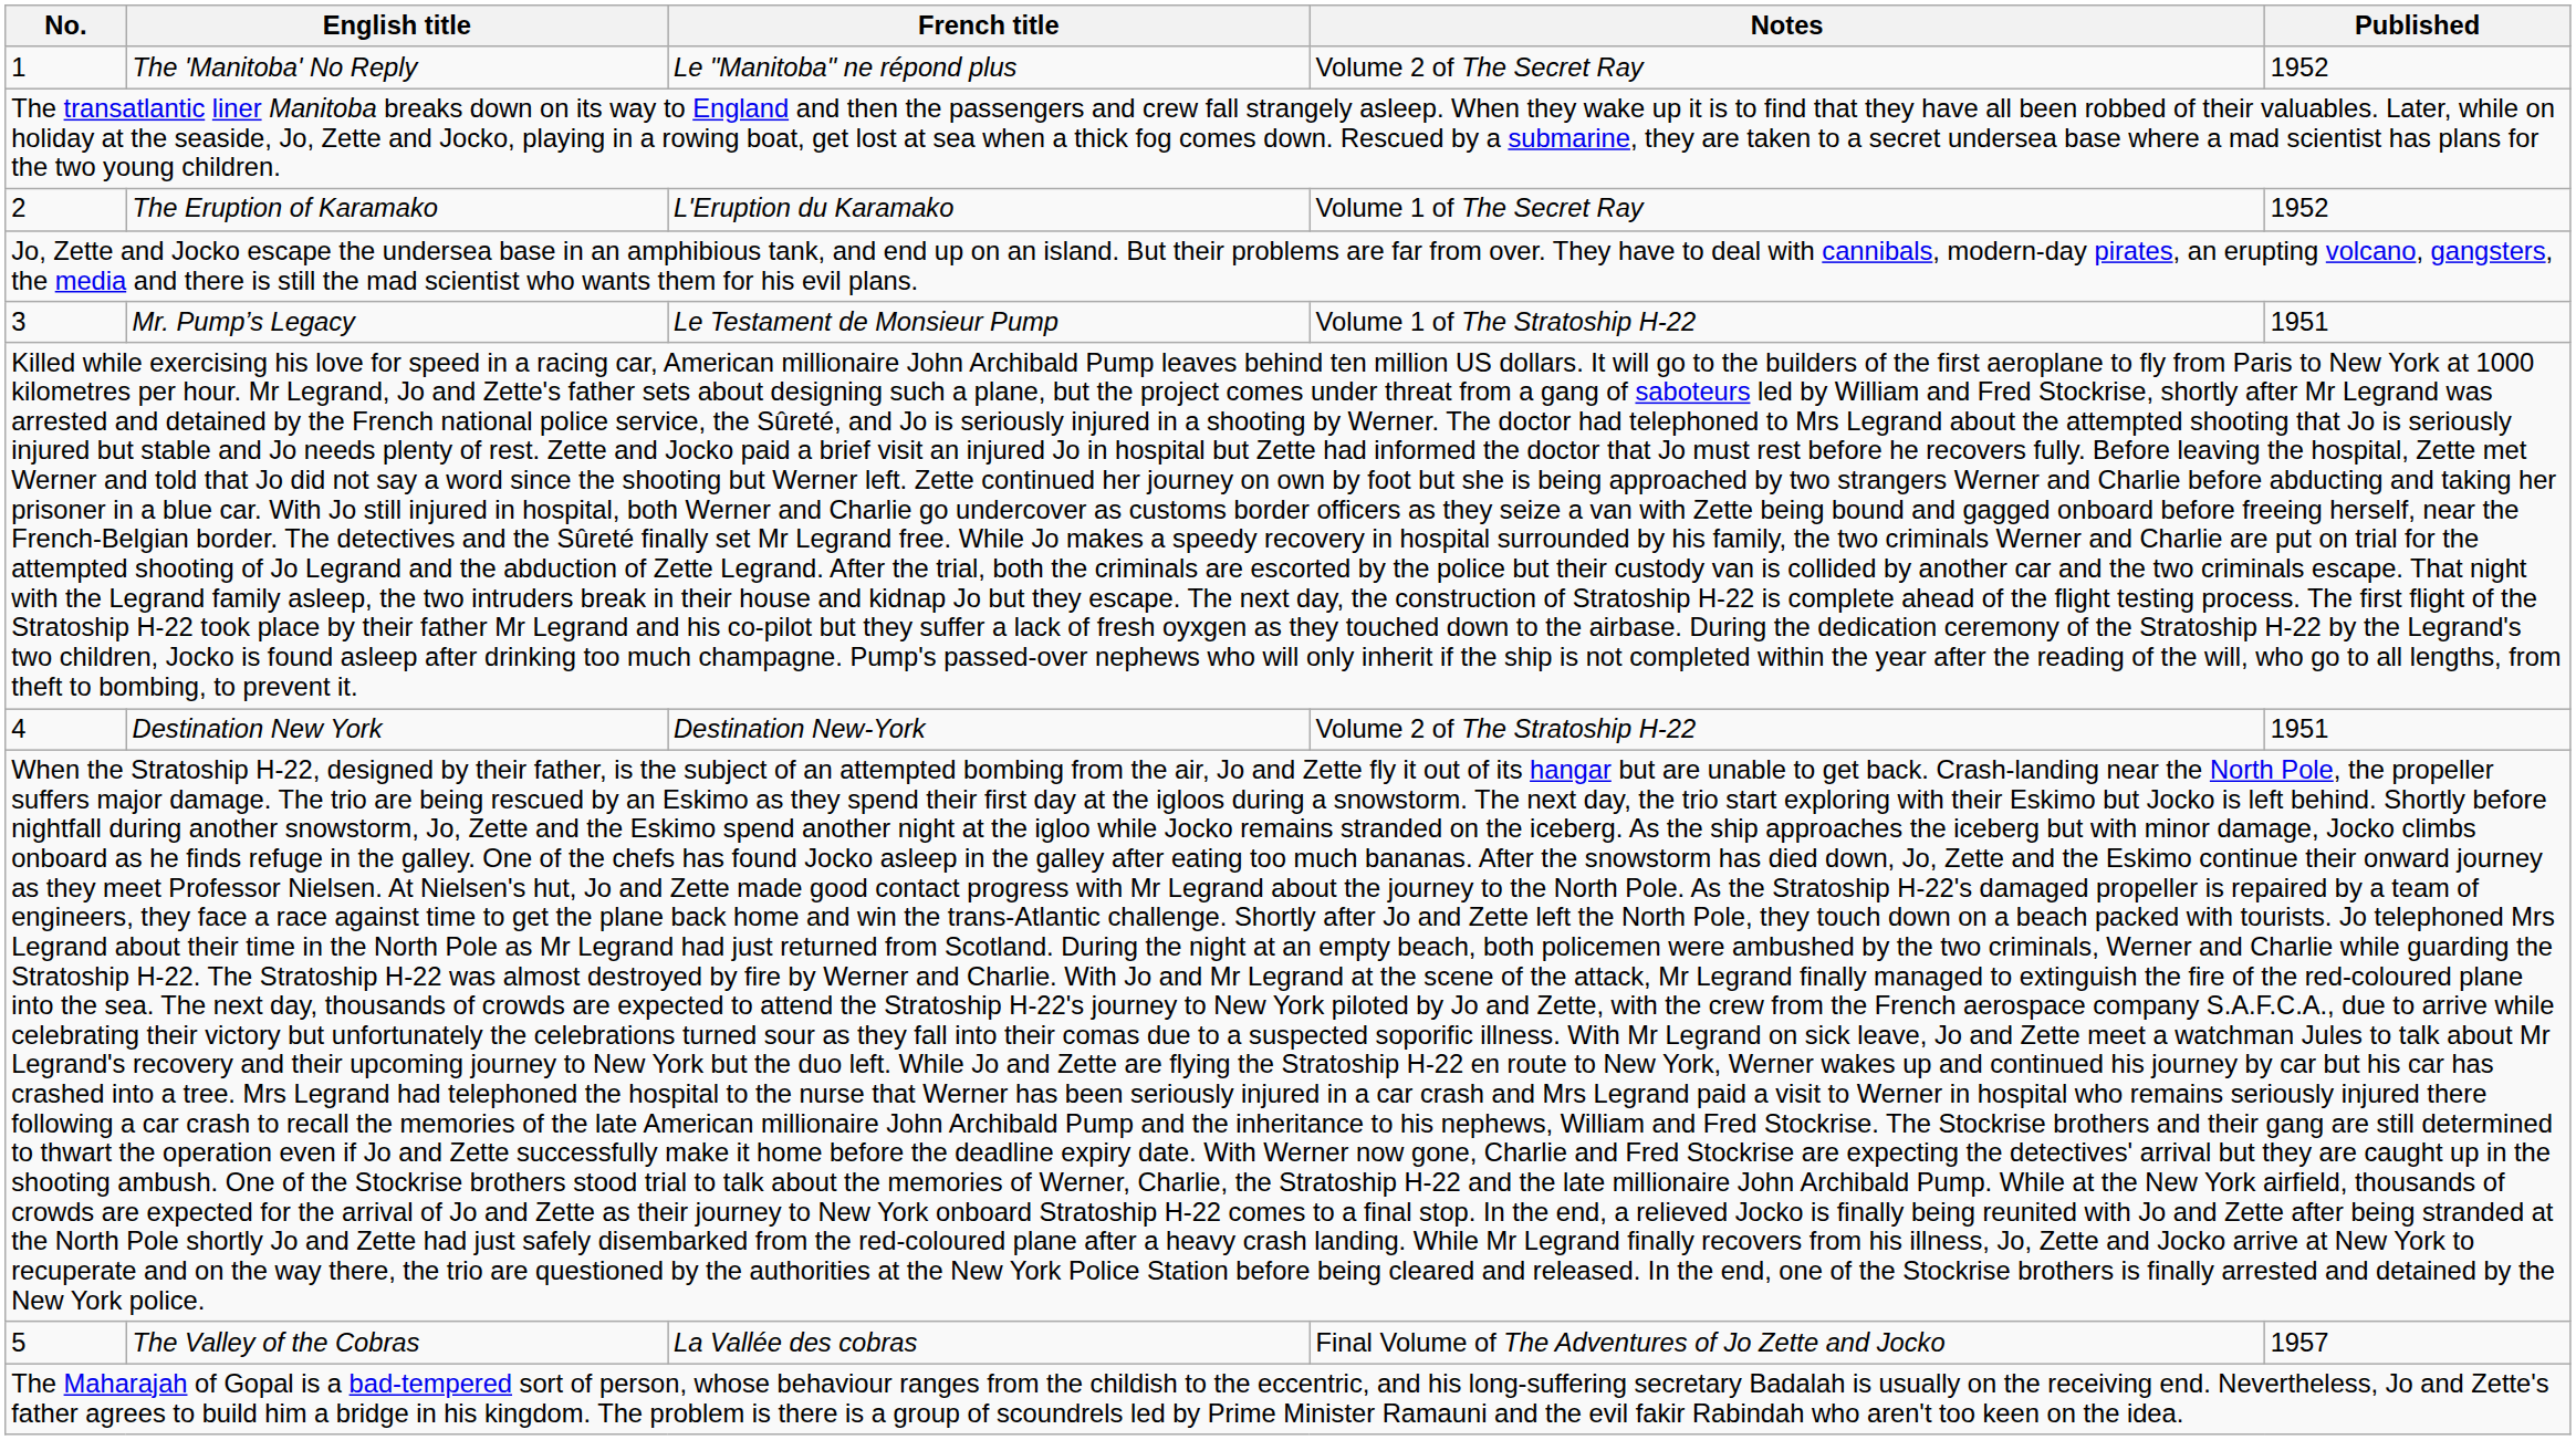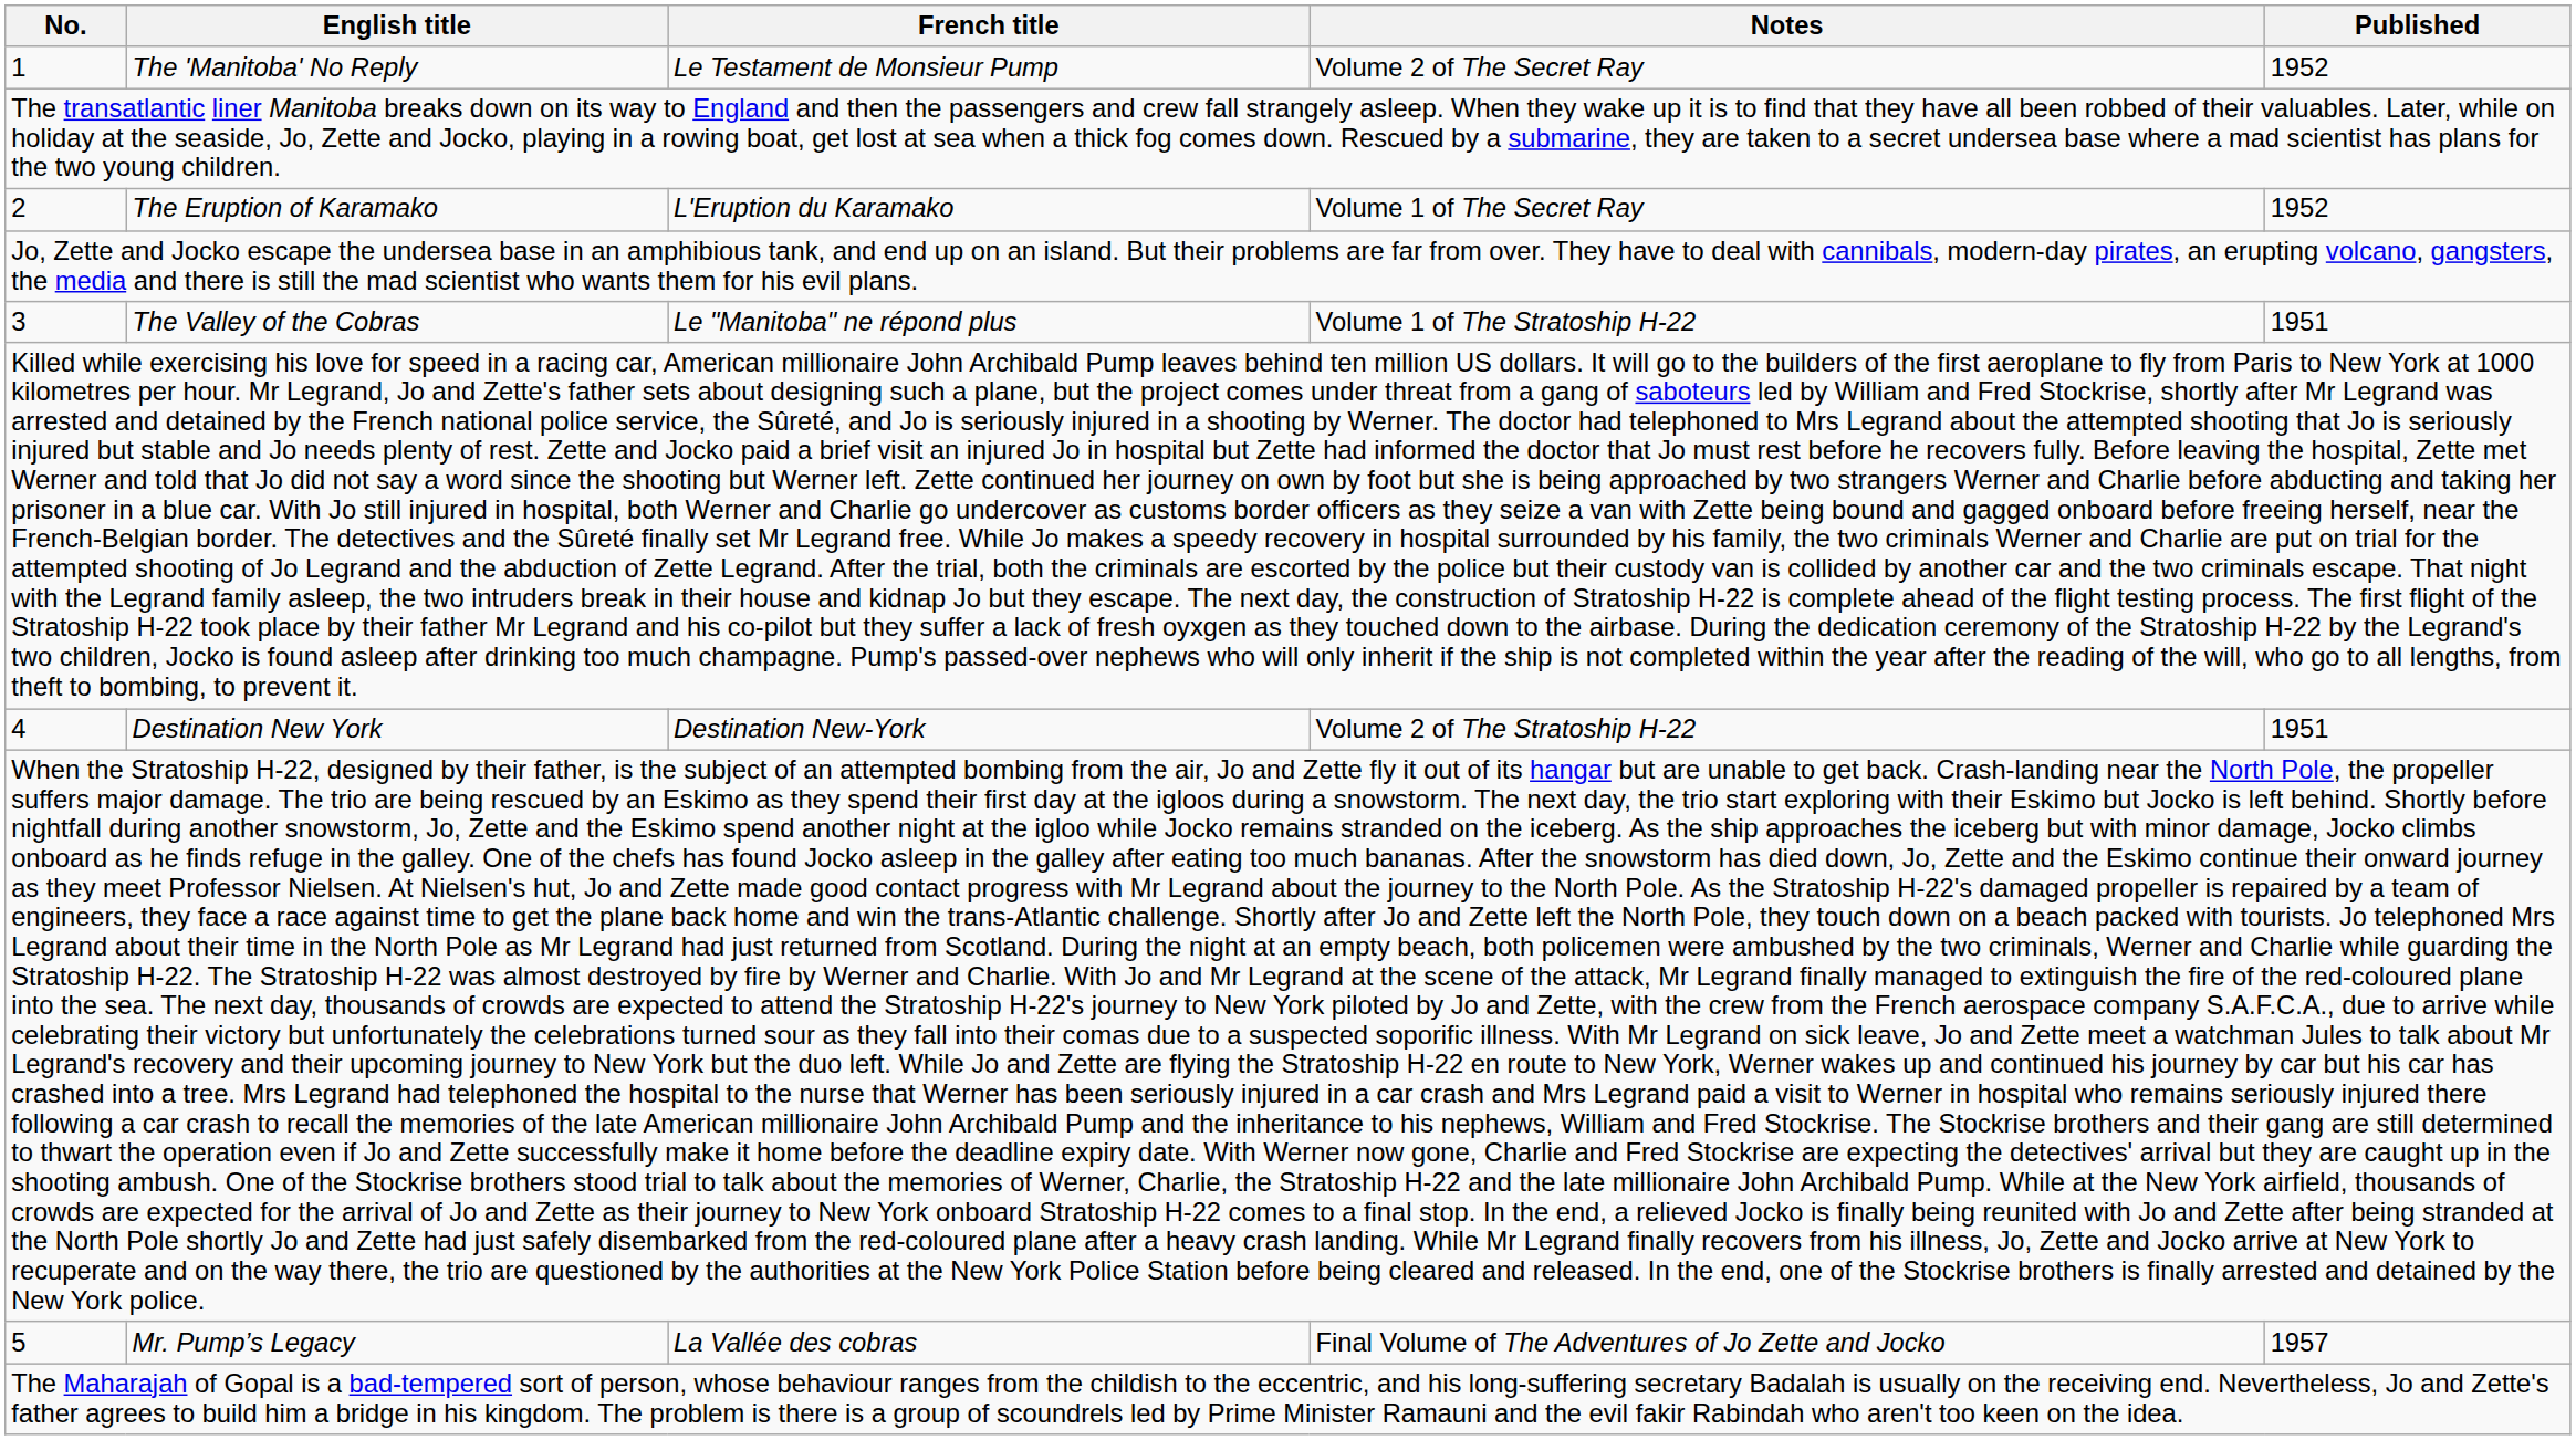 <table class="wikitable">
 <tr>
 <th>No.</th>
 <th>English title</th>
 <th>French title</th>
 <th>Notes</th>
 <th>Published</th>
 </tr>
 <tr>
 <td>1</td>
 <td><em>The 'Manitoba' No Reply</em></td>
-<td><em>Le "Manitoba" ne répond plus</em></td>
+<td><em>Le Testament de Monsieur Pump</em></td>
 <td>Volume 2 of <em>The Secret Ray</em></td>
 <td>1952</td>
 </tr>
 <tr>
 <td colspan="5">The <a href='#'>transatlantic</a> <a href='#'>liner</a> <em>Manitoba</em> breaks down on its way to <a href='#'>England</a> and then the passengers and crew fall strangely asleep. When they wake up it is to find that they have all been robbed of their valuables. Later, while on holiday at the seaside, Jo, Zette and Jocko, playing in a rowing boat, get lost at sea when a thick fog comes down. Rescued by a <a href='#'>submarine</a>, they are taken to a secret undersea base where a mad scientist has plans for the two young children.</td>
 </tr>
 <tr>
 <td>2</td>
 <td><em>The Eruption of Karamako</em></td>
 <td><em>L'Eruption du Karamako</em></td>
 <td>Volume 1 of <em>The Secret Ray</em></td>
 <td>1952</td>
 </tr>
 <tr>
 <td colspan="5">Jo, Zette and Jocko escape the undersea base in an amphibious tank, and end up on an island. But their problems are far from over. They have to deal with <a href='#'>cannibals</a>, modern-day <a href='#'>pirates</a>, an erupting <a href='#'>volcano</a>, <a href='#'>gangsters</a>, the <a href='#'>media</a> and there is still the mad scientist who wants them for his evil plans.</td>
 </tr>
 <tr>
 <td>3</td>
-<td><em>Mr. Pump’s Legacy</em></td>
-<td><em>Le Testament de Monsieur Pump</em></td>
+<td><em>The Valley of the Cobras</em></td>
+<td><em>Le "Manitoba" ne répond plus</em></td>
 <td>Volume 1 of <em>The Stratoship H-22</em></td>
 <td>1951</td>
 </tr>
 <tr>
 <td colspan="5">Killed while exercising his love for speed in a racing car, American millionaire John Archibald Pump leaves behind ten million US dollars. It will go to the builders of the first aeroplane to fly from Paris to New York at 1000 kilometres per hour. Mr Legrand, Jo and Zette's father sets about designing such a plane, but the project comes under threat from a gang of <a href='#'>saboteurs</a> led by William and Fred Stockrise, shortly after Mr Legrand was arrested and detained by the French national police service, the Sûreté, and Jo is seriously injured in a shooting by Werner. The doctor had telephoned to Mrs Legrand about the attempted shooting that Jo is seriously injured but stable and Jo needs plenty of rest. Zette and Jocko paid a brief visit an injured Jo in hospital but Zette had informed the doctor that Jo must rest before he recovers fully. Before leaving the hospital, Zette met Werner and told that Jo did not say a word since the shooting but Werner left. Zette continued her journey on own by foot but she is being approached by two strangers Werner and Charlie before abducting and taking her prisoner in a blue car. With Jo still injured in hospital, both Werner and Charlie go undercover as customs border officers as they seize a van with Zette being bound and gagged onboard before freeing herself, near the French-Belgian border. The detectives and the Sûreté finally set Mr Legrand free. While Jo makes a speedy recovery in hospital surrounded by his family, the two criminals Werner and Charlie are put on trial for the attempted shooting of Jo Legrand and the abduction of Zette Legrand. After the trial, both the criminals are escorted by the police but their custody van is collided by another car and the two criminals escape. That night with the Legrand family asleep, the two intruders break in their house and kidnap Jo but they escape. The next day, the construction of Stratoship H-22 is complete ahead of the flight testing process. The first flight of the Stratoship H-22 took place by their father Mr Legrand and his co-pilot but they suffer a lack of fresh oyxgen as they touched down to the airbase. During the dedication ceremony of the Stratoship H-22 by the Legrand's two children, Jocko is found asleep after drinking too much champagne. Pump's passed-over nephews who will only inherit if the ship is not completed within the year after the reading of the will, who go to all lengths, from theft to bombing, to prevent it.</td>
 </tr>
 <tr>
 <td>4</td>
 <td><em>Destination New York</em></td>
 <td><em>Destination New-York</em></td>
 <td>Volume 2 of <em>The Stratoship H-22</em></td>
 <td>1951</td>
 </tr>
 <tr>
 <td colspan="5">When the Stratoship H-22, designed by their father, is the subject of an attempted bombing from the air, Jo and Zette fly it out of its <a href='#'>hangar</a> but are unable to get back. Crash-landing near the <a href='#'>North Pole</a>, the propeller suffers major damage. The trio are being rescued by an Eskimo as they spend their first day at the igloos during a snowstorm. The next day, the trio start exploring with their Eskimo but Jocko is left behind. Shortly before nightfall during another snowstorm, Jo, Zette and the Eskimo spend another night at the igloo while Jocko remains stranded on the iceberg. As the ship approaches the iceberg but with minor damage, Jocko climbs onboard as he finds refuge in the galley. One of the chefs has found Jocko asleep in the galley after eating too much bananas. After the snowstorm has died down, Jo, Zette and the Eskimo continue their onward journey as they meet Professor Nielsen. At Nielsen's hut, Jo and Zette made good contact progress with Mr Legrand about the journey to the North Pole. As the Stratoship H-22's damaged propeller is repaired by a team of engineers, they face a race against time to get the plane back home and win the trans-Atlantic challenge. Shortly after Jo and Zette left the North Pole, they touch down on a beach packed with tourists. Jo telephoned Mrs Legrand about their time in the North Pole as Mr Legrand had just returned from Scotland. During the night at an empty beach, both policemen were ambushed by the two criminals, Werner and Charlie while guarding the Stratoship H-22. The Stratoship H-22 was almost destroyed by fire by Werner and Charlie. With Jo and Mr Legrand at the scene of the attack, Mr Legrand finally managed to extinguish the fire of the red-coloured plane into the sea. The next day, thousands of crowds are expected to attend the Stratoship H-22's journey to New York piloted by Jo and Zette, with the crew from the French aerospace company S.A.F.C.A., due to arrive while celebrating their victory but unfortunately the celebrations turned sour as they fall into their comas due to a suspected soporific illness. With Mr Legrand on sick leave, Jo and Zette meet a watchman Jules to talk about Mr Legrand's recovery and their upcoming journey to New York but the duo left. While Jo and Zette are flying the Stratoship H-22 en route to New York, Werner wakes up and continued his journey by car but his car has crashed into a tree. Mrs Legrand had telephoned the hospital to the nurse that Werner has been seriously injured in a car crash and Mrs Legrand paid a visit to Werner in hospital who remains seriously injured there following a car crash to recall the memories of the late American millionaire John Archibald Pump and the inheritance to his nephews, William and Fred Stockrise. The Stockrise brothers and their gang are still determined to thwart the operation even if Jo and Zette successfully make it home before the deadline expiry date. With Werner now gone, Charlie and Fred Stockrise are expecting the detectives' arrival but they are caught up in the shooting ambush. One of the Stockrise brothers stood trial to talk about the memories of Werner, Charlie, the Stratoship H-22 and the late millionaire John Archibald Pump. While at the New York airfield, thousands of crowds are expected for the arrival of Jo and Zette as their journey to New York onboard Stratoship H-22 comes to a final stop. In the end, a relieved Jocko is finally being reunited with Jo and Zette after being stranded at the North Pole shortly Jo and Zette had just safely disembarked from the red-coloured plane after a heavy crash landing. While Mr Legrand finally recovers from his illness, Jo, Zette and Jocko arrive at New York to recuperate and on the way there, the trio are questioned by the authorities at the New York Police Station before being cleared and released. In the end, one of the Stockrise brothers is finally arrested and detained by the New York police.</td>
 </tr>
 <tr>
 <td>5</td>
-<td><em>The Valley of the Cobras</em></td>
+<td><em>Mr. Pump’s Legacy</em></td>
 <td><em>La Vallée des cobras</em></td>
 <td>Final Volume of <em>The Adventures of Jo Zette and Jocko</em></td>
 <td>1957</td>
 </tr>
 <tr>
 <td colspan="5">The <a href='#'>Maharajah</a> of Gopal is a <a href='#'>bad-tempered</a> sort of person, whose behaviour ranges from the childish to the eccentric, and his long-suffering secretary Badalah is usually on the receiving end. Nevertheless, Jo and Zette's father agrees to build him a bridge in his kingdom. The problem is there is a group of scoundrels led by Prime Minister Ramauni and the evil fakir Rabindah who aren't too keen on the idea.</td>
 </tr>
 </table>
